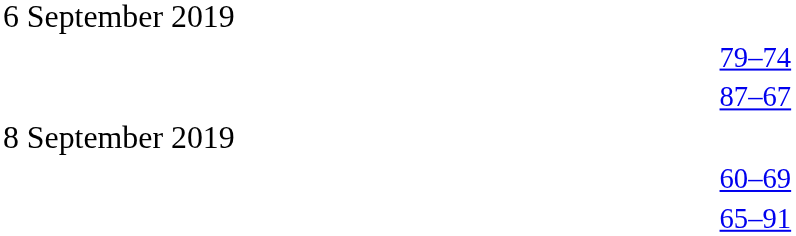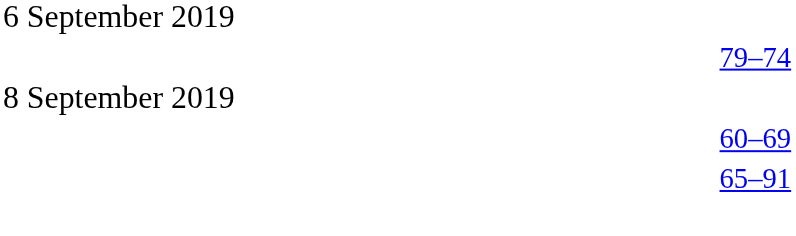 <table style="width:100%;" cellspacing="1">
 <tr>
 <th width=25%></th>
 <th width=2%></th>
 <th width=6%></th>
 <th width=2%></th>
 <th width=25%></th>
 </tr>
 <tr>
 <td>6 September 2019</td>
 </tr>
 <tr style=font-size:90%>
 <td align=right></td>
 <td></td>
 <td align=center><a href='#'>79–74</a></td>
-<td></td>
-<td></td>
-<td></td>
-</tr>
-<tr style=font-size:90%>
-<td align=right></td>
-<td></td>
-<td align=center><a href='#'>87–67</a></td>
 <td></td>
 <td></td>
 <td></td>
 </tr>
 <tr>
 <td>8 September 2019</td>
 </tr>
 <tr style=font-size:90%>
 <td align=right></td>
 <td></td>
 <td align=center><a href='#'>60–69</a></td>
 <td></td>
 <td></td>
 <td></td>
 </tr>
 <tr style=font-size:90%>
 <td align=right></td>
 <td></td>
 <td align=center><a href='#'>65–91</a></td>
 <td></td>
 <td></td>
 <td></td>
 </tr>
 </table>
